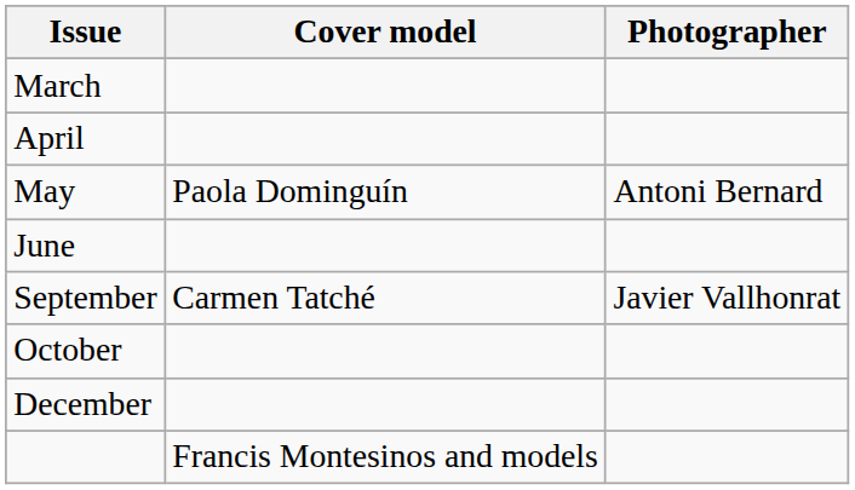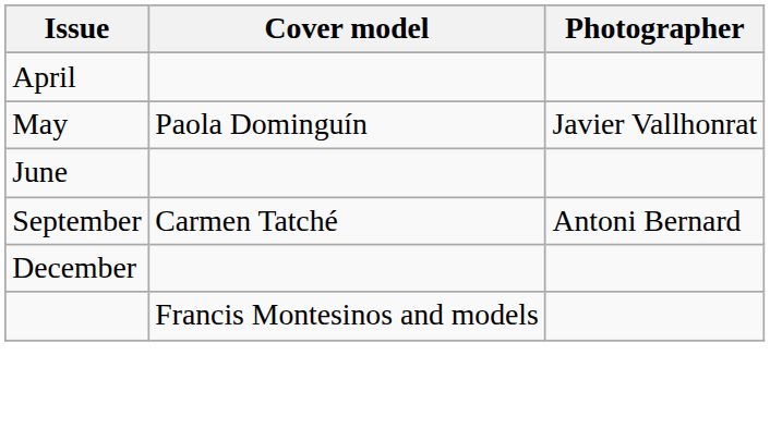 <table class="wikitable">
 <tr>
 <th>Issue</th>
 <th>Cover model</th>
 <th>Photographer</th>
-</tr>
-<tr>
-<td>March</td>
-<td></td>
-<td></td>
 </tr>
 <tr>
 <td>April</td>
 <td></td>
 <td></td>
 </tr>
 <tr>
 <td>May</td>
 <td>Paola Dominguín</td>
-<td>Antoni Bernard</td>
+<td>Javier Vallhonrat</td>
 </tr>
 <tr>
 <td>June</td>
 <td></td>
 <td></td>
 </tr>
 <tr>
 <td>September</td>
 <td>Carmen Tatché</td>
-<td>Javier Vallhonrat</td>
-</tr>
-<tr>
-<td>October</td>
-<td></td>
-<td></td>
+<td>Antoni Bernard</td>
 </tr>
 <tr>
 <td>December</td>
 <td></td>
 <td></td>
 </tr>
 <tr>
 <td></td>
 <td>Francis Montesinos and models</td>
 <td></td>
 </tr>
 </table>
